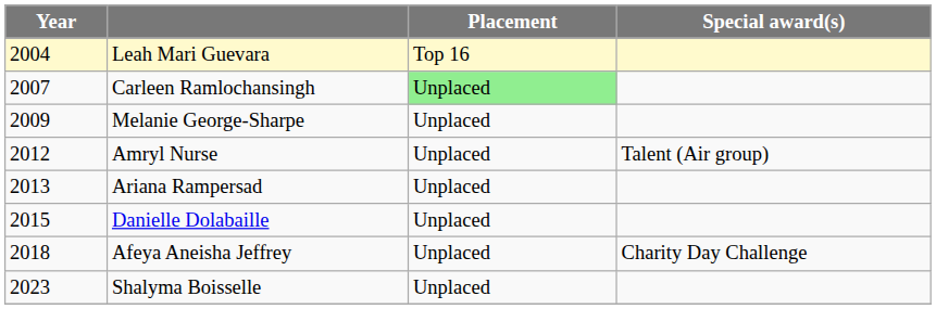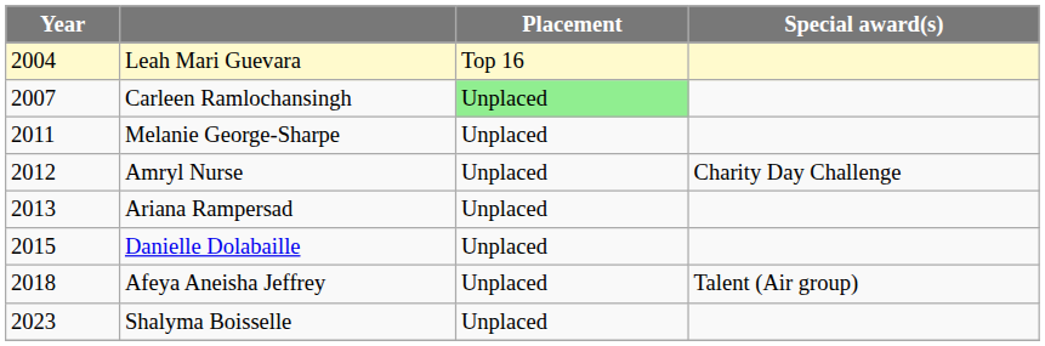 <table class="wikitable sortable" style="font-size: 95%;">
 <tr>
 <th width="70" style="background-color:#787878;color:#FFFFFF;">Year</th>
 <th width="220" style="background-color:#787878;color:#FFFFFF;"></th>
 <th width="150" style="background-color:#787878;color:#FFFFFF;">Placement</th>
 <th width="230" style="background-color:#787878;color:#FFFFFF;">Special award(s)</th>
 </tr>
 <tr>
 </tr>
 <tr style="background-color:#FFFACD">
 <td>2004</td>
 <td>Leah Mari Guevara</td>
 <td>Top 16</td>
 <td></td>
 </tr>
 <tr>
 <td>2007</td>
 <td>Carleen Ramlochansingh</td>
 <td style="background: lightgreen;">Unplaced</td>
 <td></td>
 </tr>
 <tr>
-<td>2009</td>
+<td>2011</td>
 <td>Melanie George-Sharpe</td>
 <td>Unplaced</td>
 <td></td>
 </tr>
 <tr>
 <td>2012</td>
 <td>Amryl Nurse</td>
 <td>Unplaced</td>
-<td> Talent (Air group)</td>
+<td> Charity Day Challenge</td>
 </tr>
 <tr>
 <td>2013</td>
 <td>Ariana Rampersad</td>
 <td>Unplaced</td>
 <td></td>
 </tr>
 <tr>
 <td>2015</td>
 <td><a href='#'>Danielle Dolabaille</a></td>
 <td>Unplaced</td>
 <td></td>
 </tr>
 <tr>
 <td>2018</td>
 <td>Afeya Aneisha Jeffrey</td>
 <td>Unplaced</td>
-<td> Charity Day Challenge</td>
+<td> Talent (Air group)</td>
 </tr>
 <tr>
 <td>2023</td>
 <td>Shalyma Boisselle</td>
 <td>Unplaced</td>
 <td></td>
 </tr>
 <tr>
 </tr>
 </table>
